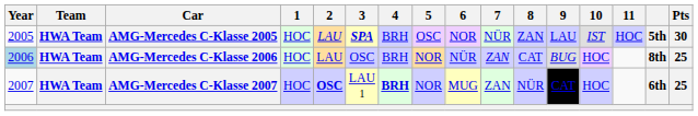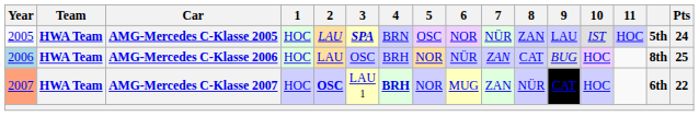 <table class="wikitable" style="text-align:center; font-size:85%">
 <tr>
 <th>Year</th>
 <th>Team</th>
 <th>Car</th>
 <th>1</th>
 <th>2</th>
 <th>3</th>
 <th>4</th>
 <th>5</th>
 <th>6</th>
 <th>7</th>
 <th>8</th>
 <th>9</th>
 <th>10</th>
 <th>11</th>
 <th></th>
 <th>Pts</th>
 </tr>
 <tr>
 <td><a href='#'>2005</a></td>
 <th nowrap><a href='#'>HWA Team</a></th>
 <th nowrap><a href='#'>AMG-Mercedes C-Klasse 2005</a></th>
 <td style="background:#dfffdf;"><a href='#'>HOC</a><br></td>
 <td style="background:#ffdf9f;"><em><a href='#'>LAU</a></em><br></td>
 <td style="background:#ffffbf;"><strong><em><a href='#'>SPA</a></em></strong><br></td>
-<td style="background:#cfcfff;"><a href='#'>BRH</a><br></td>
+<td style="background:#cfcfff;"><a href='#'>BRN</a><br></td>
 <td style="background:#efcfff;"><a href='#'>OSC</a><br></td>
 <td style="background:#efcfff;"><a href='#'>NOR</a><br></td>
 <td style="background:#dfffdf;"><a href='#'>NÜR</a><br></td>
 <td style="background:#cfcfff;"><a href='#'>ZAN</a><br></td>
 <td style="background:#cfcfff;"><a href='#'>LAU</a><br></td>
 <td style="background:#dfdfdf;"><em><a href='#'>IST</a></em><br></td>
 <td style="background:#cfcfff;"><a href='#'>HOC</a><br></td>
 <th>5th</th>
-<th>30</th>
+<th>24</th>
 </tr>
 <tr>
 <td style="background: lightblue;"><a href='#'>2006</a></td>
 <th nowrap><a href='#'>HWA Team</a></th>
 <th nowrap><a href='#'>AMG-Mercedes C-Klasse 2006</a></th>
 <td style="background:#dfffdf;"><a href='#'>HOC</a><br></td>
 <td style="background:#ffdf9f;"><a href='#'>LAU</a><br></td>
 <td style="background:#cfcfff;"><a href='#'>OSC</a><br></td>
 <td style="background:#cfcfff;"><a href='#'>BRH</a><br></td>
 <td style="background:#ffdf9f;"><a href='#'>NOR</a><br></td>
 <td style="background:#cfcfff;"><a href='#'>NÜR</a><br></td>
 <td style="background:#cfcfff;"><em><a href='#'>ZAN</a></em><br></td>
 <td style="background:#cfcfff;"><a href='#'>CAT</a><br></td>
 <td style="background:#dfdfdf;"><em><a href='#'>BUG</a></em><br></td>
 <td style="background:#efcfff;"><a href='#'>HOC</a><br></td>
 <td></td>
 <th>8th</th>
 <th>25</th>
 </tr>
 <tr>
-<td><a href='#'>2007</a></td>
+<td style="background: lightsalmon;"><a href='#'>2007</a></td>
 <th nowrap><a href='#'>HWA Team</a></th>
 <th nowrap><a href='#'>AMG-Mercedes C-Klasse 2007</a></th>
 <td style="background:#cfcfff;"><a href='#'>HOC</a><br></td>
 <td style="background:#cfcfff;"><strong><a href='#'>OSC</a></strong><br></td>
 <td style="background:#ffffbf;"><a href='#'>LAU</a><br><small>1</small></td>
 <td style="background:#dfffdf;"><strong><a href='#'>BRH</a></strong><br></td>
 <td style="background:#cfcfff;"><a href='#'>NOR</a><br></td>
 <td style="background:#ffffbf;"><a href='#'>MUG</a><br></td>
 <td style="background:#dfffdf;"><a href='#'>ZAN</a><br></td>
 <td style="background:#cfcfff;"><a href='#'>NÜR</a><br></td>
 <td style="background:#000; color:white;"><a href='#'><span>CAT</span></a><br></td>
 <td style="background:#cfcfff;"><a href='#'>HOC</a><br></td>
 <td></td>
 <th>6th</th>
-<th>25</th>
+<th>22</th>
 </tr>
 <tr>
 <th colspan="23"></th>
 </tr>
 </table>
